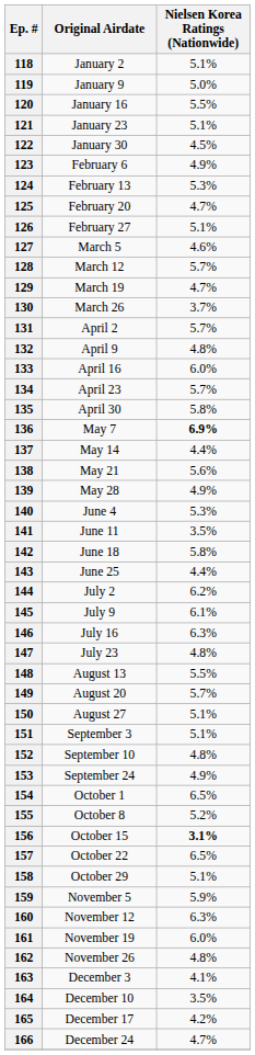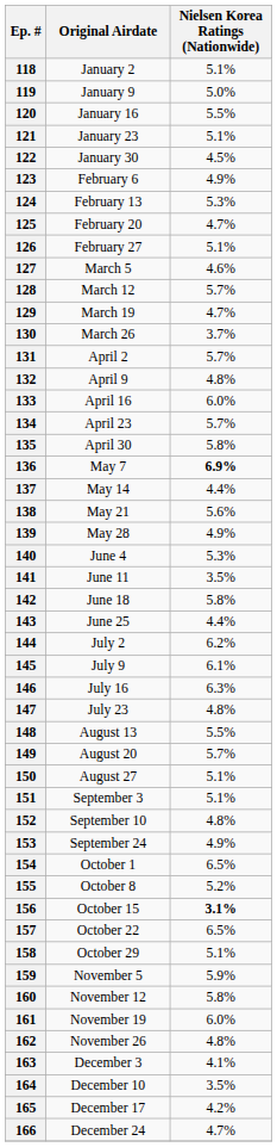 <table class="wikitable" style="text-align:center">
 <tr>
 <th style=width:40px>Ep. #</th>
 <th style=width:135px>Original Airdate</th>
 <th colspan="1" width=110>Nielsen Korea Ratings (Nationwide)<br></th>
 </tr>
 <tr>
 <th>118</th>
 <td>January 2</td>
 <td>5.1%</td>
 </tr>
 <tr>
 <th>119</th>
 <td>January 9</td>
 <td>5.0%</td>
 </tr>
 <tr>
 <th>120</th>
 <td>January 16</td>
 <td>5.5%</td>
 </tr>
 <tr>
 <th>121</th>
 <td>January 23</td>
 <td>5.1%</td>
 </tr>
 <tr>
 <th>122</th>
 <td>January 30</td>
 <td>4.5%</td>
 </tr>
 <tr>
 <th>123</th>
 <td>February 6</td>
 <td>4.9%</td>
 </tr>
 <tr>
 <th>124</th>
 <td>February 13</td>
 <td>5.3%</td>
 </tr>
 <tr>
 <th>125</th>
 <td>February 20</td>
 <td>4.7%</td>
 </tr>
 <tr>
 <th>126</th>
 <td>February 27</td>
 <td>5.1%</td>
 </tr>
 <tr>
 <th>127</th>
 <td>March 5</td>
 <td>4.6%</td>
 </tr>
 <tr>
 <th>128</th>
 <td>March 12</td>
 <td>5.7%</td>
 </tr>
 <tr>
 <th>129</th>
 <td>March 19</td>
 <td>4.7%</td>
 </tr>
 <tr>
 <th>130</th>
 <td>March 26</td>
 <td>3.7%</td>
 </tr>
 <tr>
 <th>131</th>
 <td>April 2</td>
 <td>5.7%</td>
 </tr>
 <tr>
 <th>132</th>
 <td>April 9</td>
 <td>4.8%</td>
 </tr>
 <tr>
 <th>133</th>
 <td>April 16</td>
 <td>6.0%</td>
 </tr>
 <tr>
 <th>134</th>
 <td>April 23</td>
 <td>5.7%</td>
 </tr>
 <tr>
 <th>135</th>
 <td>April 30</td>
 <td>5.8%</td>
 </tr>
 <tr>
 <th>136</th>
 <td>May 7</td>
 <td><span><strong>6.9%</strong></span></td>
 </tr>
 <tr>
 <th>137</th>
 <td>May 14</td>
 <td>4.4%</td>
 </tr>
 <tr>
 <th>138</th>
 <td>May 21</td>
 <td>5.6%</td>
 </tr>
 <tr>
 <th>139</th>
 <td>May 28</td>
 <td>4.9%</td>
 </tr>
 <tr>
 <th>140</th>
 <td>June 4</td>
 <td>5.3%</td>
 </tr>
 <tr>
 <th>141</th>
 <td>June 11</td>
 <td>3.5%</td>
 </tr>
 <tr>
 <th>142</th>
 <td>June 18</td>
 <td>5.8%</td>
 </tr>
 <tr>
 <th>143</th>
 <td>June 25</td>
 <td>4.4%</td>
 </tr>
 <tr>
 <th>144</th>
 <td>July 2</td>
 <td>6.2%</td>
 </tr>
 <tr>
 <th>145</th>
 <td>July 9</td>
 <td>6.1%</td>
 </tr>
 <tr>
 <th>146</th>
 <td>July 16</td>
 <td>6.3%</td>
 </tr>
 <tr>
 <th>147</th>
 <td>July 23</td>
 <td>4.8%</td>
 </tr>
 <tr>
 <th>148</th>
 <td>August 13</td>
 <td>5.5%</td>
 </tr>
 <tr>
 <th>149</th>
 <td>August 20</td>
 <td>5.7%</td>
 </tr>
 <tr>
 <th>150</th>
 <td>August 27</td>
 <td>5.1%</td>
 </tr>
 <tr>
 <th>151</th>
 <td>September 3</td>
 <td>5.1%</td>
 </tr>
 <tr>
 <th>152</th>
 <td>September 10</td>
 <td>4.8%</td>
 </tr>
 <tr>
 <th>153</th>
 <td>September 24</td>
 <td>4.9%</td>
 </tr>
 <tr>
 <th>154</th>
 <td>October 1</td>
 <td>6.5%</td>
 </tr>
 <tr>
 <th>155</th>
 <td>October 8</td>
 <td>5.2%</td>
 </tr>
 <tr>
 <th>156</th>
 <td>October 15</td>
 <td><span><strong>3.1%</strong></span></td>
 </tr>
 <tr>
 <th>157</th>
 <td>October 22</td>
 <td>6.5%</td>
 </tr>
 <tr>
 <th>158</th>
 <td>October 29</td>
 <td>5.1%</td>
 </tr>
 <tr>
 <th>159</th>
 <td>November 5</td>
 <td>5.9%</td>
 </tr>
 <tr>
 <th>160</th>
 <td>November 12</td>
-<td>6.3%</td>
+<td>5.8%</td>
 </tr>
 <tr>
 <th>161</th>
 <td>November 19</td>
 <td>6.0%</td>
 </tr>
 <tr>
 <th>162</th>
 <td>November 26</td>
 <td>4.8%</td>
 </tr>
 <tr>
 <th>163</th>
 <td>December 3</td>
 <td>4.1%</td>
 </tr>
 <tr>
 <th>164</th>
 <td>December 10</td>
 <td>3.5%</td>
 </tr>
 <tr>
 <th>165</th>
 <td>December 17</td>
 <td>4.2%</td>
 </tr>
 <tr>
 <th>166</th>
 <td>December 24</td>
 <td>4.7%</td>
 </tr>
 <tr>
 </tr>
 </table>
